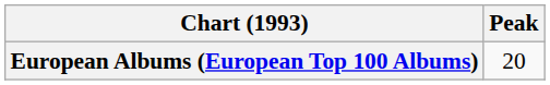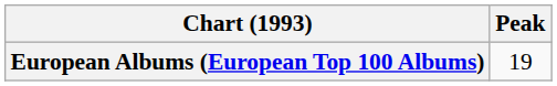 <table class="wikitable plainrowheaders" style="text-align:center">
 <tr>
 <th scope="col">Chart (1993)</th>
 <th scope="col">Peak</th>
 </tr>
 <tr>
 <th scope="row">European Albums (<a href='#'>European Top 100 Albums</a>)</th>
-<td>20</td>
+<td>19</td>
 </tr>
 </table>
